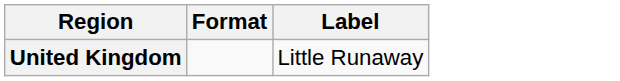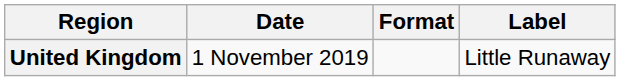 <table class="wikitable plainrowheaders">
 <tr>
 <th scope="col">Region</th>
+<th scope="col">Date</th>
 <th scope="col">Format</th>
 <th scope="col">Label</th>
 </tr>
 <tr>
 <th scope="row">United Kingdom</th>
+<td>1 November 2019</td>
 <td></td>
 <td>Little Runaway</td>
 </tr>
 </table>
